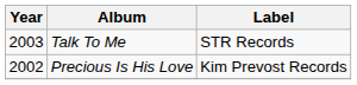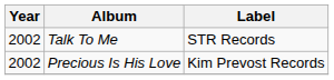 <table class="wikitable">
 <tr>
 <th>Year</th>
 <th>Album</th>
 <th>Label</th>
 </tr>
 <tr>
-<td>2003</td>
+<td>2002</td>
 <td><em>Talk To Me</em></td>
 <td>STR Records</td>
 </tr>
 <tr>
 <td>2002</td>
 <td><em>Precious Is His Love</em></td>
 <td>Kim Prevost Records</td>
 </tr>
 <tr>
 </tr>
 </table>
